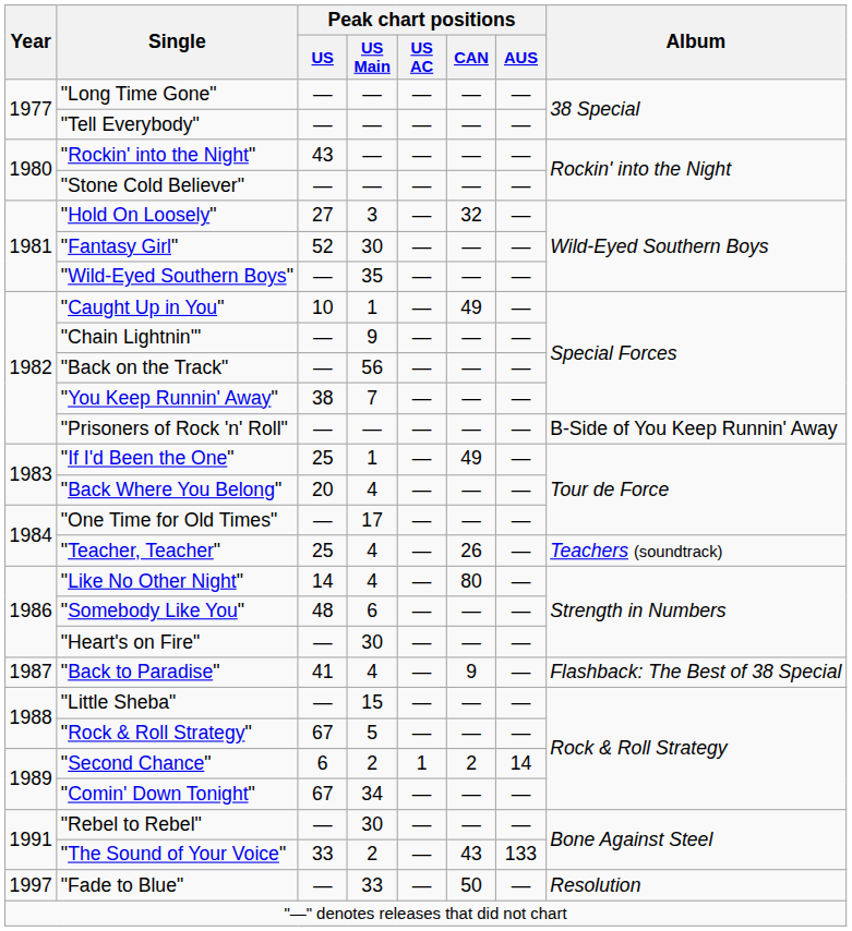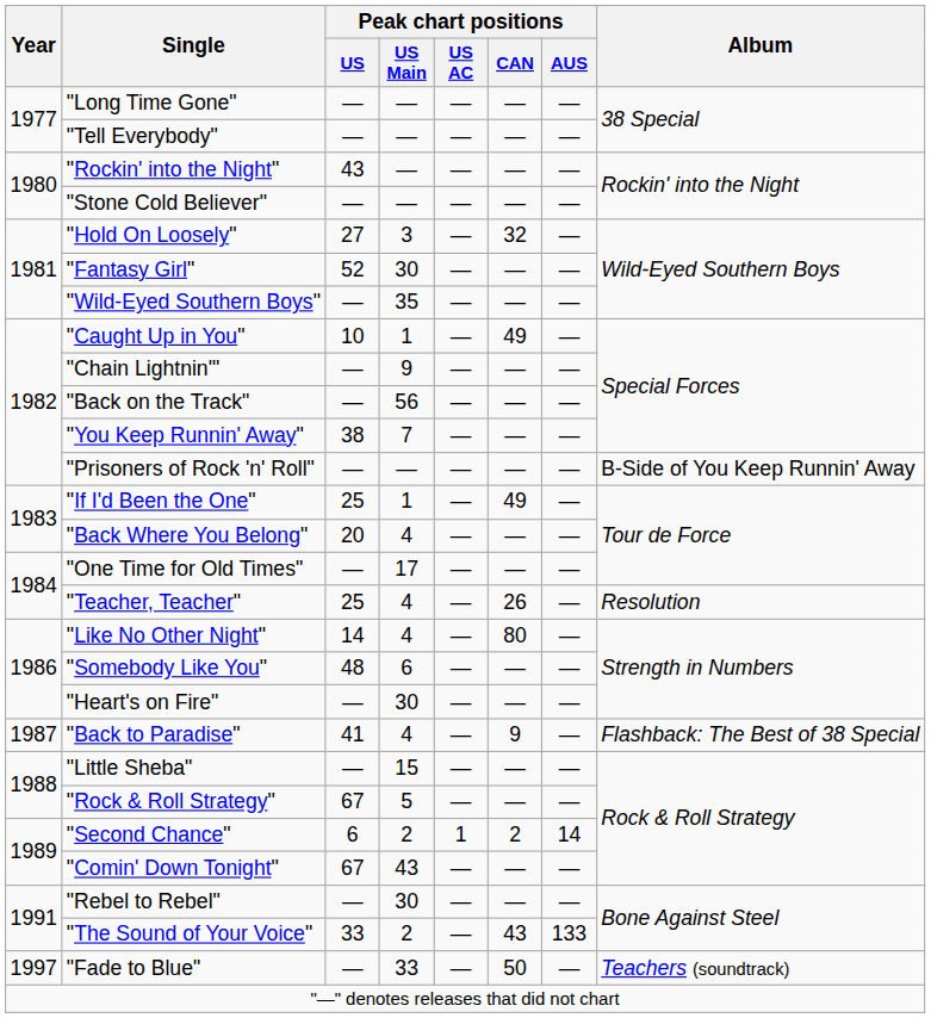 <table class="wikitable" style="text-align:center;">
 <tr>
 <th rowspan="2">Year</th>
 <th rowspan="2">Single</th>
 <th colspan="5">Peak chart positions</th>
 <th rowspan="2">Album</th>
 </tr>
 <tr style="font-size:smaller;">
 <th width="35"><a href='#'>US</a></th>
 <th width="35"><a href='#'>US Main</a></th>
 <th width="35"><a href='#'>US AC</a></th>
 <th width="35"><a href='#'>CAN</a><br></th>
 <th width="35"><a href='#'>AUS</a><br></th>
 </tr>
 <tr>
 <td rowspan="2">1977</td>
 <td align="left">"Long Time Gone"</td>
 <td>—</td>
 <td>—</td>
 <td>—</td>
 <td>—</td>
 <td>—</td>
 <td align="left" rowspan="2"><em>38 Special</em></td>
 </tr>
 <tr>
 <td align="left">"Tell Everybody"</td>
 <td>—</td>
 <td>—</td>
 <td>—</td>
 <td>—</td>
 <td>—</td>
 </tr>
 <tr>
 <td rowspan="2">1980</td>
 <td align="left">"<a href='#'>Rockin' into the Night</a>"</td>
 <td>43</td>
 <td>—</td>
 <td>—</td>
 <td>—</td>
 <td>—</td>
 <td align="left" rowspan="2"><em>Rockin' into the Night</em></td>
 </tr>
 <tr>
 <td align="left">"Stone Cold Believer"</td>
 <td>—</td>
 <td>—</td>
 <td>—</td>
 <td>—</td>
 <td>—</td>
 </tr>
 <tr>
 <td rowspan="3">1981</td>
 <td align="left">"<a href='#'>Hold On Loosely</a>"</td>
 <td>27</td>
 <td>3</td>
 <td>—</td>
 <td>32</td>
 <td>—</td>
 <td align="left" rowspan="3"><em>Wild-Eyed Southern Boys</em></td>
 </tr>
 <tr>
 <td align="left">"<a href='#'>Fantasy Girl</a>"</td>
 <td>52</td>
 <td>30</td>
 <td>—</td>
 <td>—</td>
 <td>—</td>
 </tr>
 <tr>
 <td align="left">"<a href='#'>Wild-Eyed Southern Boys</a>"</td>
 <td>—</td>
 <td>35</td>
 <td>—</td>
 <td>—</td>
 <td>—</td>
 </tr>
 <tr>
 <td rowspan="5">1982</td>
 <td align="left">"<a href='#'>Caught Up in You</a>"</td>
 <td>10</td>
 <td>1</td>
 <td>—</td>
 <td>49</td>
 <td>—</td>
 <td align="left" rowspan="4"><em>Special Forces</em></td>
 </tr>
 <tr>
 <td align="left">"Chain Lightnin'"</td>
 <td>—</td>
 <td>9</td>
 <td>—</td>
 <td>—</td>
 <td>—</td>
 </tr>
 <tr>
 <td align="left">"Back on the Track"</td>
 <td>—</td>
 <td>56</td>
 <td>—</td>
 <td>—</td>
 <td>—</td>
 </tr>
 <tr>
 <td align="left">"<a href='#'>You Keep Runnin' Away</a>"</td>
 <td>38</td>
 <td>7</td>
 <td>—</td>
 <td>—</td>
 <td>—</td>
 </tr>
 <tr>
 <td align="left">"Prisoners of Rock 'n' Roll"</td>
 <td>—</td>
 <td>—</td>
 <td>—</td>
 <td>—</td>
 <td>—</td>
 <td align="left" rowspan="1">B-Side of You Keep Runnin' Away</td>
 </tr>
 <tr>
 <td rowspan="2">1983</td>
 <td align="left">"<a href='#'>If I'd Been the One</a>"</td>
 <td>25</td>
 <td>1</td>
 <td>—</td>
 <td>49</td>
 <td>—</td>
 <td align="left" rowspan="3"><em>Tour de Force</em></td>
 </tr>
 <tr>
 <td align="left">"<a href='#'>Back Where You Belong</a>"</td>
 <td>20</td>
 <td>4</td>
 <td>—</td>
 <td>—</td>
 <td>—</td>
 </tr>
 <tr>
 <td rowspan="2">1984</td>
 <td align="left">"One Time for Old Times"</td>
 <td>—</td>
 <td>17</td>
 <td>—</td>
 <td>—</td>
 <td>—</td>
 </tr>
 <tr>
 <td align="left">"<a href='#'>Teacher, Teacher</a>"</td>
 <td>25</td>
 <td>4</td>
 <td>—</td>
 <td>26</td>
 <td>—</td>
-<td align="left"><em><a href='#'>Teachers</a></em> <small>(soundtrack)</small></td>
+<td align="left"><em>Resolution</em></td>
 </tr>
 <tr>
 <td rowspan="3">1986</td>
 <td align="left">"<a href='#'>Like No Other Night</a>"</td>
 <td>14</td>
 <td>4</td>
 <td>—</td>
 <td>80</td>
 <td>—</td>
 <td align="left" rowspan="3"><em>Strength in Numbers</em></td>
 </tr>
 <tr>
 <td align="left">"<a href='#'>Somebody Like You</a>"</td>
 <td>48</td>
 <td>6</td>
 <td>—</td>
 <td>—</td>
 <td>—</td>
 </tr>
 <tr>
 <td align="left">"Heart's on Fire"</td>
 <td>—</td>
 <td>30</td>
 <td>—</td>
 <td>—</td>
 <td>—</td>
 </tr>
 <tr>
 <td>1987</td>
 <td align="left">"<a href='#'>Back to Paradise</a>"</td>
 <td>41</td>
 <td>4</td>
 <td>—</td>
 <td>9</td>
 <td>—</td>
 <td align="left"><em>Flashback: The Best of 38 Special</em></td>
 </tr>
 <tr>
 <td rowspan="2">1988</td>
 <td align="left">"Little Sheba"</td>
 <td>—</td>
 <td>15</td>
 <td>—</td>
 <td>—</td>
 <td>—</td>
 <td align="left" rowspan="4"><em>Rock & Roll Strategy</em></td>
 </tr>
 <tr>
 <td align="left">"<a href='#'>Rock & Roll Strategy</a>"</td>
 <td>67</td>
 <td>5</td>
 <td>—</td>
 <td>—</td>
 <td>—</td>
 </tr>
 <tr>
 <td rowspan="2">1989</td>
 <td align="left">"<a href='#'>Second Chance</a>"</td>
 <td>6</td>
 <td>2</td>
 <td>1</td>
 <td>2</td>
 <td>14</td>
 </tr>
 <tr>
 <td align="left">"<a href='#'>Comin' Down Tonight</a>"</td>
 <td>67</td>
-<td>34</td>
+<td>43</td>
 <td>—</td>
 <td>—</td>
 <td>—</td>
 </tr>
 <tr>
 <td rowspan="2">1991</td>
 <td align="left">"Rebel to Rebel"</td>
 <td>—</td>
 <td>30</td>
 <td>—</td>
 <td>—</td>
 <td>—</td>
 <td align="left" rowspan="2"><em>Bone Against Steel</em></td>
 </tr>
 <tr>
 <td align="left">"<a href='#'>The Sound of Your Voice</a>"</td>
 <td>33</td>
 <td>2</td>
 <td>—</td>
 <td>43</td>
 <td>133</td>
 </tr>
 <tr>
 <td>1997</td>
 <td align="left">"Fade to Blue"</td>
 <td>—</td>
 <td>33</td>
 <td>—</td>
 <td>50</td>
 <td>—</td>
-<td align="left"><em>Resolution</em></td>
+<td align="left"><em><a href='#'>Teachers</a></em> <small>(soundtrack)</small></td>
 </tr>
 <tr>
 <td colspan="10" style="font-size:85%">"—" denotes releases that did not chart</td>
 </tr>
 </table>
